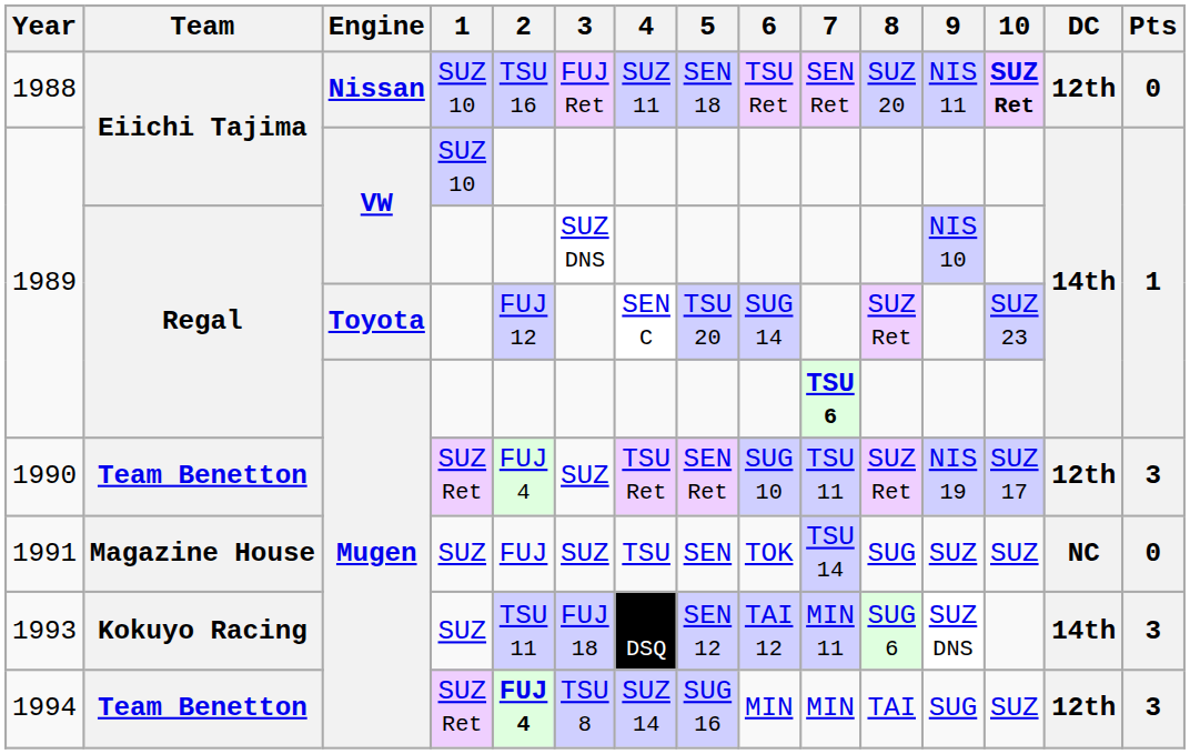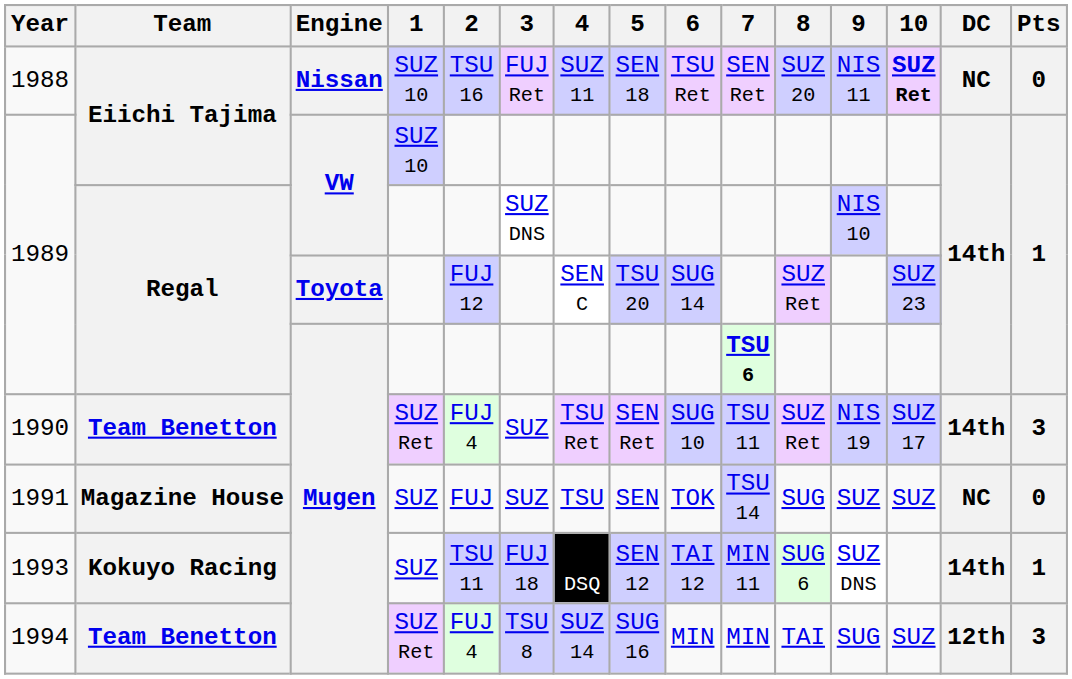 <table class="wikitable" style="text-align:center; font-size:90%">
 <tr>
 <th>Year</th>
 <th>Team</th>
 <th>Engine</th>
 <th>1</th>
 <th>2</th>
 <th>3</th>
 <th>4</th>
 <th>5</th>
 <th>6</th>
 <th>7</th>
 <th>8</th>
 <th>9</th>
 <th>10</th>
 <th>DC</th>
 <th>Pts</th>
 </tr>
 <tr>
 <td>1988</td>
 <th rowspan="2"><strong>Eiichi Tajima</strong></th>
 <th><a href='#'>Nissan</a></th>
 <td bgcolor="#CFCFFF"><a href='#'>SUZ</a><br><small>10</small></td>
 <td bgcolor="#CFCFFF"><a href='#'>TSU</a><br><small>16</small></td>
 <td bgcolor="#EFCFFF"><a href='#'>FUJ</a><br><small>Ret</small></td>
 <td bgcolor="#CFCFFF"><a href='#'>SUZ</a><br><small>11</small></td>
 <td bgcolor="#CFCFFF"><a href='#'>SEN</a><br><small>18</small></td>
 <td bgcolor="#EFCFFF"><a href='#'>TSU</a><br><small>Ret</small></td>
 <td bgcolor="#EFCFFF"><a href='#'>SEN</a><br><small>Ret</small></td>
 <td bgcolor="#CFCFFF"><a href='#'>SUZ</a><br><small>20</small></td>
 <td bgcolor="#CFCFFF"><a href='#'>NIS</a><br><small>11</small></td>
 <td bgcolor="#EFCFFF"><strong><a href='#'>SUZ</a><br><small>Ret</small></strong></td>
-<th>12th</th>
+<th>NC</th>
 <th>0</th>
 </tr>
 <tr>
 <td rowspan="4">1989</td>
 <th rowspan="2"><a href='#'>VW</a></th>
 <td bgcolor="#CFCFFF"><a href='#'>SUZ</a><br><small>10</small></td>
 <td></td>
 <td></td>
 <td></td>
 <td></td>
 <td></td>
 <td></td>
 <td></td>
 <td></td>
 <td></td>
 <th rowspan="4">14th</th>
 <th rowspan="4">1</th>
 </tr>
 <tr>
 <th rowspan="3">Regal</th>
 <td></td>
 <td></td>
 <td bgcolor="#FFFFFF"><a href='#'>SUZ</a><br><small>DNS</small></td>
 <td></td>
 <td></td>
 <td></td>
 <td></td>
 <td></td>
 <td bgcolor="#CFCFFF"><a href='#'>NIS</a><br><small>10</small></td>
 <td></td>
 </tr>
 <tr>
 <th><a href='#'>Toyota</a></th>
 <td></td>
 <td bgcolor="#CFCFFF"><a href='#'>FUJ</a><br><small>12</small></td>
 <td></td>
 <td bgcolor="#FFFFFF"><a href='#'>SEN</a><br><small>C</small></td>
 <td bgcolor="#CFCFFF"><a href='#'>TSU</a><br><small>20</small></td>
 <td bgcolor="#CFCFFF"><a href='#'>SUG</a><br><small>14</small></td>
 <td></td>
 <td bgcolor="#EFCFFF"><a href='#'>SUZ</a><br><small>Ret</small></td>
 <td></td>
 <td bgcolor="#CFCFFF"><a href='#'>SUZ</a><br><small>23</small></td>
 </tr>
 <tr>
 <th rowspan="5"><a href='#'>Mugen</a></th>
 <td></td>
 <td></td>
 <td></td>
 <td></td>
 <td></td>
 <td></td>
 <td bgcolor="#DFFFDF"><strong><a href='#'>TSU</a><br><small>6</small></strong></td>
 <td></td>
 <td></td>
 </tr>
 <tr>
 <td>1990</td>
 <th><a href='#'>Team Benetton</a></th>
 <td bgcolor="#EFCFFF"><a href='#'>SUZ</a><br><small>Ret</small></td>
 <td bgcolor="#DFFFDF"><a href='#'>FUJ</a><br><small>4</small></td>
 <td><a href='#'>SUZ</a></td>
 <td bgcolor="#EFCFFF"><a href='#'>TSU</a><br><small>Ret</small></td>
 <td bgcolor="#EFCFFF"><a href='#'>SEN</a><br><small>Ret</small></td>
 <td bgcolor="#CFCFFF"><a href='#'>SUG</a><br><small>10</small></td>
 <td bgcolor="#CFCFFF"><a href='#'>TSU</a><br><small>11</small></td>
 <td bgcolor="#EFCFFF"><a href='#'>SUZ</a><br><small>Ret</small></td>
 <td bgcolor="#CFCFFF"><a href='#'>NIS</a><br><small>19</small></td>
 <td bgcolor="#CFCFFF"><a href='#'>SUZ</a><br><small>17</small></td>
-<th>12th</th>
+<th>14th</th>
 <th>3</th>
 </tr>
 <tr>
 <td>1991</td>
 <th>Magazine House</th>
 <td><a href='#'>SUZ</a></td>
 <td><a href='#'>FUJ</a></td>
 <td><a href='#'>SUZ</a></td>
 <td><a href='#'>TSU</a></td>
 <td><a href='#'>SEN</a></td>
 <td><a href='#'>TOK</a></td>
 <td bgcolor="#CFCFFF"><a href='#'>TSU</a><br><small>14</small></td>
 <td><a href='#'>SUG</a></td>
 <td><a href='#'>SUZ</a></td>
 <td><a href='#'>SUZ</a></td>
 <th>NC</th>
 <th>0</th>
 </tr>
 <tr>
 <td>1993</td>
 <th>Kokuyo Racing</th>
 <td><a href='#'>SUZ</a></td>
 <td bgcolor="#CFCFFF"><a href='#'>TSU</a><br><small>11</small></td>
 <td bgcolor="#CFCFFF"><a href='#'>FUJ</a><br><small>18</small></td>
 <td bgcolor="#000000" style="color: #ffffff"><a href='#'></a><br><small>DSQ</small></td>
 <td bgcolor="#CFCFFF"><a href='#'>SEN</a><br><small>12</small></td>
 <td bgcolor="#CFCFFF"><a href='#'>TAI</a><br><small>12</small></td>
 <td bgcolor="#CFCFFF"><a href='#'>MIN</a><br><small>11</small></td>
 <td bgcolor="#DFFFDF"><a href='#'>SUG</a><br><small>6</small></td>
 <td bgcolor="#FFFFFF"><a href='#'>SUZ</a><br><small>DNS</small></td>
 <td></td>
 <th>14th</th>
-<th>3</th>
+<th>1</th>
 </tr>
 <tr>
 <td>1994</td>
 <th><a href='#'>Team Benetton</a></th>
 <td bgcolor="#EFCFFF"><a href='#'>SUZ</a><br><small>Ret</small></td>
-<td bgcolor="#DFFFDF"><strong><a href='#'>FUJ</a><br><small>4</small></strong></td>
+<td bgcolor="#DFFFDF"><a href='#'>FUJ</a><br><small>4</small></td>
 <td bgcolor="#CFCFFF"><a href='#'>TSU</a><br><small>8</small></td>
 <td bgcolor="#CFCFFF"><a href='#'>SUZ</a><br><small>14</small></td>
 <td bgcolor="#CFCFFF"><a href='#'>SUG</a><br><small>16</small></td>
 <td><a href='#'>MIN</a></td>
 <td><a href='#'>MIN</a></td>
 <td><a href='#'>TAI</a></td>
 <td><a href='#'>SUG</a></td>
 <td><a href='#'>SUZ</a></td>
 <th>12th</th>
 <th>3</th>
 </tr>
 </table>
